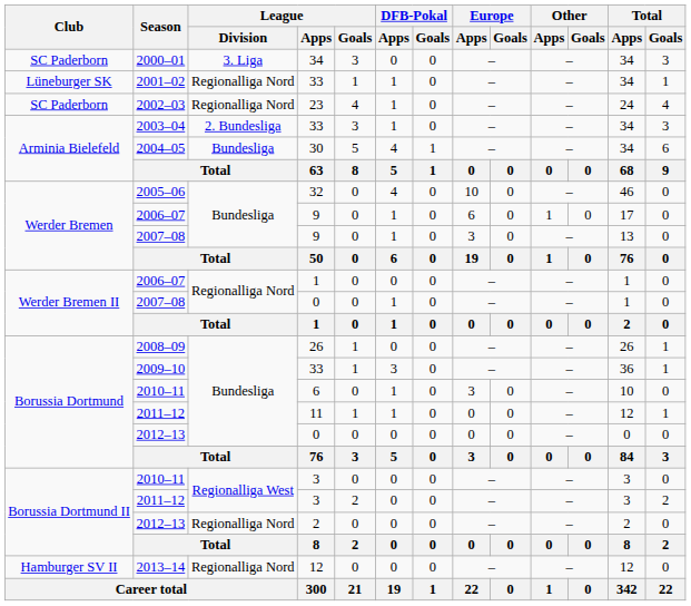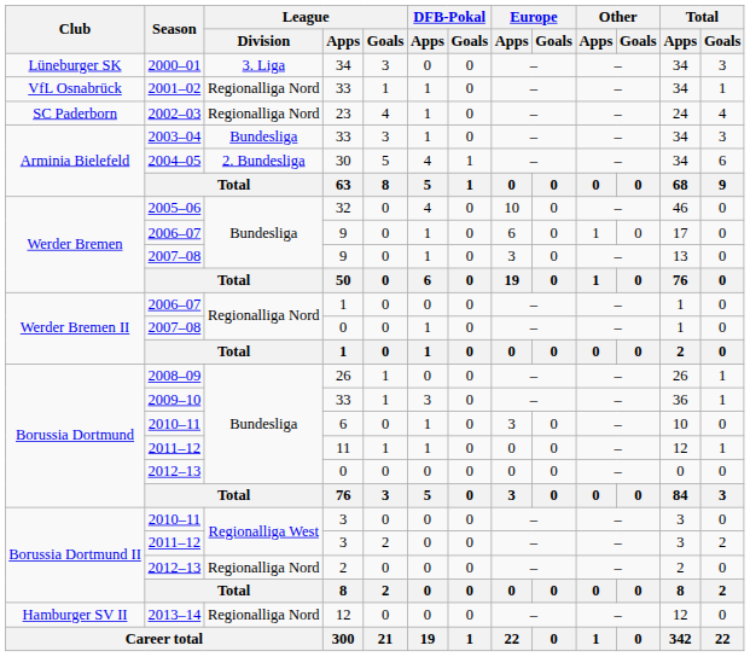 <table class="wikitable" style="text-align:center">
 <tr>
 <th rowspan="2">Club</th>
 <th rowspan="2">Season</th>
 <th Colspan="3">League</th>
 <th Colspan="2"><a href='#'>DFB-Pokal</a></th>
 <th Colspan="2"><a href='#'>Europe</a></th>
 <th Colspan="2">Other</th>
 <th Colspan="2">Total</th>
 </tr>
 <tr>
 <th>Division</th>
 <th>Apps</th>
 <th>Goals</th>
 <th>Apps</th>
 <th>Goals</th>
 <th>Apps</th>
 <th>Goals</th>
 <th>Apps</th>
 <th>Goals</th>
 <th>Apps</th>
 <th>Goals</th>
 </tr>
 <tr>
-<td><a href='#'>SC Paderborn</a></td>
+<td><a href='#'>Lüneburger SK</a></td>
 <td><a href='#'>2000–01</a></td>
 <td><a href='#'>3. Liga</a></td>
 <td>34</td>
 <td>3</td>
 <td>0</td>
 <td>0</td>
 <td colspan="2">–</td>
 <td colspan="2">–</td>
 <td>34</td>
 <td>3</td>
 </tr>
 <tr>
-<td><a href='#'>Lüneburger SK</a></td>
+<td><a href='#'>VfL Osnabrück</a></td>
 <td><a href='#'>2001–02</a></td>
 <td>Regionalliga Nord</td>
 <td>33</td>
 <td>1</td>
 <td>1</td>
 <td>0</td>
 <td colspan="2">–</td>
 <td colspan="2">–</td>
 <td>34</td>
 <td>1</td>
 </tr>
 <tr>
 <td><a href='#'>SC Paderborn</a></td>
 <td><a href='#'>2002–03</a></td>
 <td>Regionalliga Nord</td>
 <td>23</td>
 <td>4</td>
 <td>1</td>
 <td>0</td>
 <td colspan="2">–</td>
 <td colspan="2">–</td>
 <td>24</td>
 <td>4</td>
 </tr>
 <tr>
 <td rowspan="3"><a href='#'>Arminia Bielefeld</a></td>
 <td><a href='#'>2003–04</a></td>
-<td><a href='#'>2. Bundesliga</a></td>
+<td><a href='#'>Bundesliga</a></td>
 <td>33</td>
 <td>3</td>
 <td>1</td>
 <td>0</td>
 <td colspan="2">–</td>
 <td colspan="2">–</td>
 <td>34</td>
 <td>3</td>
 </tr>
 <tr>
 <td><a href='#'>2004–05</a></td>
-<td><a href='#'>Bundesliga</a></td>
+<td><a href='#'>2. Bundesliga</a></td>
 <td>30</td>
 <td>5</td>
 <td>4</td>
 <td>1</td>
 <td colspan="2">–</td>
 <td colspan="2">–</td>
 <td>34</td>
 <td>6</td>
 </tr>
 <tr>
 <th colspan="2">Total</th>
 <th>63</th>
 <th>8</th>
 <th>5</th>
 <th>1</th>
 <th>0</th>
 <th>0</th>
 <th>0</th>
 <th>0</th>
 <th>68</th>
 <th>9</th>
 </tr>
 <tr>
 <td rowspan="4"><a href='#'>Werder Bremen</a></td>
 <td><a href='#'>2005–06</a></td>
 <td rowspan="3">Bundesliga</td>
 <td>32</td>
 <td>0</td>
 <td>4</td>
 <td>0</td>
 <td>10</td>
 <td>0</td>
 <td colspan="2">–</td>
 <td>46</td>
 <td>0</td>
 </tr>
 <tr>
 <td><a href='#'>2006–07</a></td>
 <td>9</td>
 <td>0</td>
 <td>1</td>
 <td>0</td>
 <td>6</td>
 <td>0</td>
 <td>1</td>
 <td>0</td>
 <td>17</td>
 <td>0</td>
 </tr>
 <tr>
 <td><a href='#'>2007–08</a></td>
 <td>9</td>
 <td>0</td>
 <td>1</td>
 <td>0</td>
 <td>3</td>
 <td>0</td>
 <td colspan="2">–</td>
 <td>13</td>
 <td>0</td>
 </tr>
 <tr>
 <th colspan="2">Total</th>
 <th>50</th>
 <th>0</th>
 <th>6</th>
 <th>0</th>
 <th>19</th>
 <th>0</th>
 <th>1</th>
 <th>0</th>
 <th>76</th>
 <th>0</th>
 </tr>
 <tr>
 <td rowspan="3"><a href='#'>Werder Bremen II</a></td>
 <td><a href='#'>2006–07</a></td>
 <td rowspan="2">Regionalliga Nord</td>
 <td>1</td>
 <td>0</td>
 <td>0</td>
 <td>0</td>
 <td colspan="2">–</td>
 <td colspan="2">–</td>
 <td>1</td>
 <td>0</td>
 </tr>
 <tr>
 <td><a href='#'>2007–08</a></td>
 <td>0</td>
 <td>0</td>
 <td>1</td>
 <td>0</td>
 <td colspan="2">–</td>
 <td colspan="2">–</td>
 <td>1</td>
 <td>0</td>
 </tr>
 <tr>
 <th colspan="2">Total</th>
 <th>1</th>
 <th>0</th>
 <th>1</th>
 <th>0</th>
 <th>0</th>
 <th>0</th>
 <th>0</th>
 <th>0</th>
 <th>2</th>
 <th>0</th>
 </tr>
 <tr>
 <td rowspan="6"><a href='#'>Borussia Dortmund</a></td>
 <td><a href='#'>2008–09</a></td>
 <td rowspan="5">Bundesliga</td>
 <td>26</td>
 <td>1</td>
 <td>0</td>
 <td>0</td>
 <td colspan="2">–</td>
 <td colspan="2">–</td>
 <td>26</td>
 <td>1</td>
 </tr>
 <tr>
 <td><a href='#'>2009–10</a></td>
 <td>33</td>
 <td>1</td>
 <td>3</td>
 <td>0</td>
 <td colspan="2">–</td>
 <td colspan="2">–</td>
 <td>36</td>
 <td>1</td>
 </tr>
 <tr>
 <td><a href='#'>2010–11</a></td>
 <td>6</td>
 <td>0</td>
 <td>1</td>
 <td>0</td>
 <td>3</td>
 <td>0</td>
 <td colspan="2">–</td>
 <td>10</td>
 <td>0</td>
 </tr>
 <tr>
 <td><a href='#'>2011–12</a></td>
 <td>11</td>
 <td>1</td>
 <td>1</td>
 <td>0</td>
 <td>0</td>
 <td>0</td>
 <td colspan="2">–</td>
 <td>12</td>
 <td>1</td>
 </tr>
 <tr>
 <td><a href='#'>2012–13</a></td>
 <td>0</td>
 <td>0</td>
 <td>0</td>
 <td>0</td>
 <td>0</td>
 <td>0</td>
 <td colspan="2">–</td>
 <td>0</td>
 <td>0</td>
 </tr>
 <tr>
 <th colspan="2">Total</th>
 <th>76</th>
 <th>3</th>
 <th>5</th>
 <th>0</th>
 <th>3</th>
 <th>0</th>
 <th>0</th>
 <th>0</th>
 <th>84</th>
 <th>3</th>
 </tr>
 <tr>
 <td rowspan="4"><a href='#'>Borussia Dortmund II</a></td>
 <td><a href='#'>2010–11</a></td>
 <td rowspan="2"><a href='#'>Regionalliga West</a></td>
 <td>3</td>
 <td>0</td>
 <td>0</td>
 <td>0</td>
 <td colspan="2">–</td>
 <td colspan="2">–</td>
 <td>3</td>
 <td>0</td>
 </tr>
 <tr>
 <td><a href='#'>2011–12</a></td>
 <td>3</td>
 <td>2</td>
 <td>0</td>
 <td>0</td>
 <td colspan="2">–</td>
 <td colspan="2">–</td>
 <td>3</td>
 <td>2</td>
 </tr>
 <tr>
 <td><a href='#'>2012–13</a></td>
 <td>Regionalliga Nord</td>
 <td>2</td>
 <td>0</td>
 <td>0</td>
 <td>0</td>
 <td colspan="2">–</td>
 <td colspan="2">–</td>
 <td>2</td>
 <td>0</td>
 </tr>
 <tr>
 <th colspan="2">Total</th>
 <th>8</th>
 <th>2</th>
 <th>0</th>
 <th>0</th>
 <th>0</th>
 <th>0</th>
 <th>0</th>
 <th>0</th>
 <th>8</th>
 <th>2</th>
 </tr>
 <tr>
 <td><a href='#'>Hamburger SV II</a></td>
 <td><a href='#'>2013–14</a></td>
 <td>Regionalliga Nord</td>
 <td>12</td>
 <td>0</td>
 <td>0</td>
 <td>0</td>
 <td colspan="2">–</td>
 <td colspan="2">–</td>
 <td>12</td>
 <td>0</td>
 </tr>
 <tr>
 <th colspan="3">Career total</th>
 <th>300</th>
 <th>21</th>
 <th>19</th>
 <th>1</th>
 <th>22</th>
 <th>0</th>
 <th>1</th>
 <th>0</th>
 <th>342</th>
 <th>22</th>
 </tr>
 </table>
